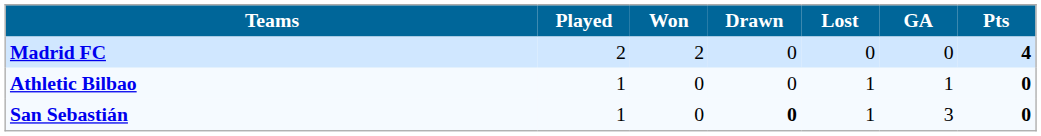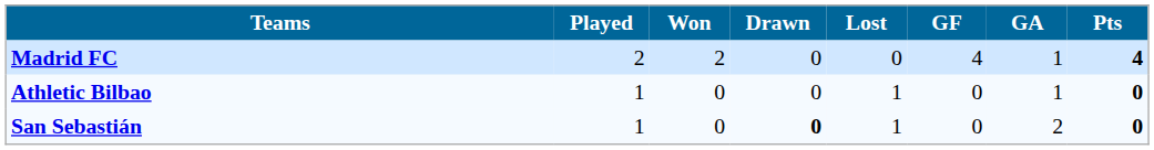 <table align=center cellpadding="3" cellspacing="0" style="background: #f9f9f9; border: 1px #aaa solid; border-collapse: collapse; font-size: 95%;" width=40%>
 <tr bgcolor=#006699 style="color:white;">
 <th width=34%>Teams</th>
 <th width=5%>Played</th>
 <th width=5%>Won</th>
 <th width=5%>Drawn</th>
 <th width=5%>Lost</th>
+<th width=5%>GF</th>
 <th width=5%>GA</th>
 <th width=5%>Pts</th>
 </tr>
 <tr align=right bgcolor=#D0E7FF>
 <td align=left><strong><a href='#'>Madrid FC</a></strong></td>
 <td>2</td>
 <td>2</td>
 <td>0</td>
 <td>0</td>
-<td>0</td>
+<td>4</td>
+<td>1</td>
 <td><strong>4</strong></td>
 </tr>
 <tr align=right bgcolor=#F5FAFF>
 <td align=left><strong><a href='#'>Athletic Bilbao</a></strong></td>
 <td>1</td>
 <td>0</td>
 <td>0</td>
 <td>1</td>
+<td>0</td>
 <td>1</td>
 <td><strong>0</strong></td>
 </tr>
 <tr align=right bgcolor=#F5FAFF>
 <td align=left><strong><a href='#'>San Sebastián</a></strong></td>
 <td>1</td>
 <td>0</td>
 <td><strong>0</strong></td>
 <td>1</td>
-<td>3</td>
+<td>0</td>
+<td>2</td>
 <td><strong>0</strong></td>
 </tr>
 </table>
